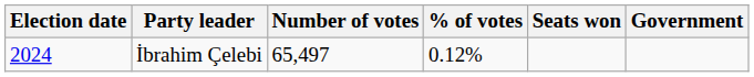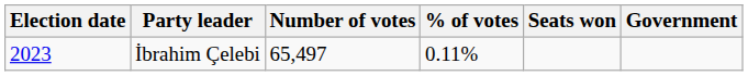 <table class="wikitable">
 <tr>
 <th>Election date</th>
 <th>Party leader</th>
 <th>Number of votes</th>
 <th>% of votes</th>
 <th>Seats won</th>
 <th>Government</th>
 </tr>
 <tr>
-<td><a href='#'>2024</a></td>
+<td><a href='#'>2023</a></td>
 <td>İbrahim Çelebi</td>
 <td>65,497</td>
-<td>0.12%</td>
+<td>0.11%</td>
 <td></td>
 <td></td>
 </tr>
 </table>
